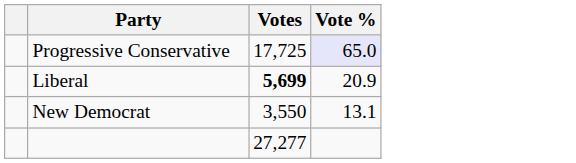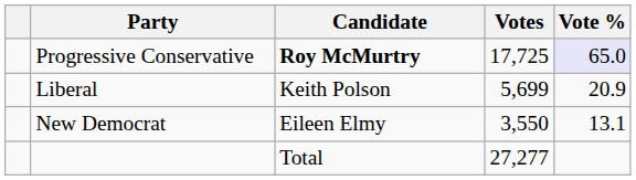 <table class="wikitable">
 <tr>
 <th></th>
 <th scope="col" width="175">Party</th>
+<th scope="col" width="150">Candidate</th>
 <th>Votes</th>
 <th>Vote %</th>
 </tr>
 <tr>
 <td>   </td>
 <td>Progressive Conservative</td>
+<td><strong>Roy McMurtry</strong></td>
 <td align=right>17,725</td>
 <td align=right style="background: lavender;">65.0</td>
 </tr>
 <tr |>
 <td>   </td>
 <td>Liberal</td>
-<td align=right><strong>5,699</strong></td>
+<td>Keith Polson</td>
+<td align=right>5,699</td>
 <td align=right>20.9</td>
 </tr>
 <tr |>
 <td>   </td>
 <td>New Democrat</td>
+<td>Eileen Elmy</td>
 <td align=right>3,550</td>
 <td align=right>13.1<br></td>
 </tr>
 <tr |>
 <td></td>
 <td></td>
+<td>Total</td>
 <td align=right>27,277</td>
 <td></td>
 </tr>
 </table>
